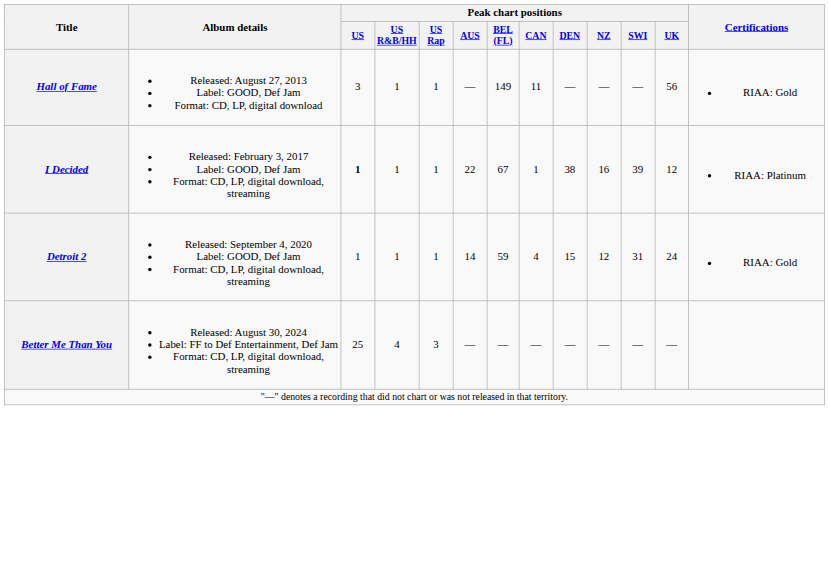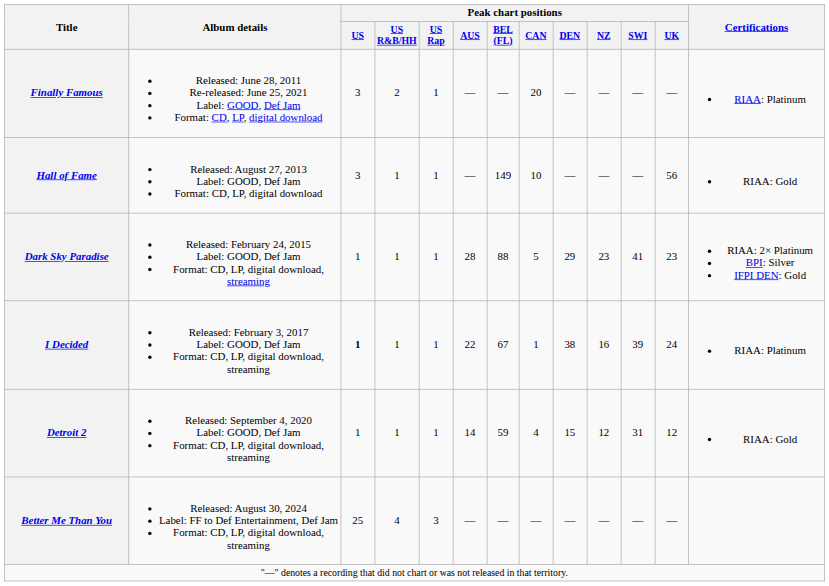 <table class="wikitable plainrowheaders" style="text-align:center;">
 <tr>
 <th scope="col" rowspan="2" style="width:11em;">Title</th>
 <th scope="col" rowspan="2" style="width:19em;">Album details</th>
 <th scope="col" colspan="10">Peak chart positions</th>
 <th scope="col" rowspan="2" style="width:12em;"><a href='#'>Certifications</a></th>
 </tr>
 <tr>
 <th scope="col" style="width:3em;font-size:90%;"><a href='#'>US</a><br></th>
 <th scope="col" style="width:3em;font-size:90%;"><a href='#'>US<br>R&B/HH</a><br></th>
 <th scope="col" style="width:3em;font-size:90%;"><a href='#'>US<br>Rap</a><br></th>
 <th scope="col" style="width:3em;font-size:90%;"><a href='#'>AUS</a><br></th>
 <th scope="col" style="width:2.8em;font-size:90%;"><a href='#'>BEL<br>(FL)</a><br></th>
 <th scope="col" style="width:3em;font-size:90%;"><a href='#'>CAN</a><br></th>
 <th scope="col" style="width:3em;font-size:90%;"><a href='#'>DEN</a><br></th>
 <th scope="col" style="width:3em;font-size:90%;"><a href='#'>NZ</a><br></th>
 <th scope="col" style="width:3em;font-size:90%;"><a href='#'>SWI</a><br></th>
 <th scope="col" style="width:3em;font-size:90%;"><a href='#'>UK</a><br></th>
 </tr>
 <tr>
+<th scope="row"><em><a href='#'>Finally Famous</a></em></th>
+<td><br><ul><li>Released: June 28, 2011 </li><li>Re-released: June 25, 2021</li><li>Label: <a href='#'>GOOD</a>, <a href='#'>Def Jam</a></li><li>Format: <a href='#'>CD</a>, <a href='#'>LP</a>, <a href='#'>digital download</a></li></ul></td>
+<td>3</td>
+<td>2</td>
+<td>1</td>
+<td>—</td>
+<td>—</td>
+<td>20</td>
+<td>—</td>
+<td>—</td>
+<td>—</td>
+<td>—</td>
+<td><br><ul><li><a href='#'>RIAA</a>: Platinum</li></ul></td>
+</tr>
+<tr>
 <th scope="row"><em><a href='#'>Hall of Fame</a></em></th>
 <td><br><ul><li>Released: August 27, 2013 </li><li>Label: GOOD, Def Jam</li><li>Format: CD, LP, digital download</li></ul></td>
 <td>3</td>
 <td>1</td>
 <td>1</td>
 <td>—</td>
 <td>149</td>
-<td>11</td>
+<td>10</td>
 <td>—</td>
 <td>—</td>
 <td>—</td>
 <td>56</td>
 <td><br><ul><li>RIAA: Gold</li></ul></td>
+</tr>
+<tr>
+<th scope="row"><em><a href='#'>Dark Sky Paradise</a></em></th>
+<td><br><ul><li>Released:  February 24, 2015</li><li>Label: GOOD, Def Jam</li><li>Format: CD, LP, digital download, <a href='#'>streaming</a></li></ul></td>
+<td>1</td>
+<td>1</td>
+<td>1</td>
+<td>28</td>
+<td>88</td>
+<td>5</td>
+<td>29</td>
+<td>23</td>
+<td>41</td>
+<td>23</td>
+<td><br><ul><li>RIAA: 2× Platinum</li><li><a href='#'>BPI</a>: Silver</li><li><a href='#'>IFPI DEN</a>: Gold</li></ul></td>
 </tr>
 <tr>
 <th scope="row"><em><a href='#'>I Decided</a></em></th>
 <td><br><ul><li>Released: February 3, 2017</li><li>Label: GOOD, Def Jam</li><li>Format: CD, LP, digital download, streaming</li></ul></td>
 <td><strong>1</strong></td>
 <td>1</td>
 <td>1</td>
 <td>22</td>
 <td>67</td>
 <td>1</td>
 <td>38</td>
 <td>16</td>
 <td>39</td>
-<td>12</td>
+<td>24</td>
 <td><br><ul><li>RIAA: Platinum</li></ul></td>
 </tr>
 <tr>
 <th scope="row"><em><a href='#'>Detroit 2</a></em></th>
 <td><br><ul><li>Released: September 4, 2020</li><li>Label: GOOD, Def Jam</li><li>Format: CD, LP, digital download, streaming</li></ul></td>
 <td>1</td>
 <td>1</td>
 <td>1</td>
 <td>14</td>
 <td>59</td>
 <td>4</td>
 <td>15</td>
 <td>12</td>
 <td>31</td>
-<td>24</td>
+<td>12</td>
 <td><br><ul><li>RIAA: Gold</li></ul></td>
 </tr>
 <tr>
 <th scope="row"><em><a href='#'>Better Me Than You</a></em></th>
 <td><br><ul><li>Released: August 30, 2024</li><li>Label:  FF to Def Entertainment, Def Jam</li><li>Format: CD, LP, digital download, streaming</li></ul></td>
 <td>25</td>
 <td>4</td>
 <td>3</td>
 <td>—</td>
 <td>—</td>
 <td>—</td>
 <td>—</td>
 <td>—</td>
 <td>—</td>
 <td>—</td>
 <td></td>
 </tr>
 <tr>
 <td colspan="13" style="font-size:90%">"—" denotes a recording that did not chart or was not released in that territory.</td>
 </tr>
 </table>
